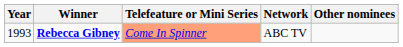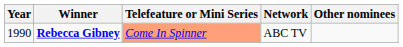 <table class="wikitable">
 <tr>
 <th>Year</th>
 <th>Winner</th>
 <th>Telefeature or Mini Series</th>
 <th>Network</th>
 <th>Other nominees</th>
 </tr>
 <tr>
-<td>1993</td>
+<td>1990</td>
 <td><strong><a href='#'>Rebecca Gibney</a></strong></td>
 <td style="background: lightsalmon;"><em><a href='#'>Come In Spinner</a></em></td>
 <td>ABC TV</td>
 <td></td>
 </tr>
 </table>
